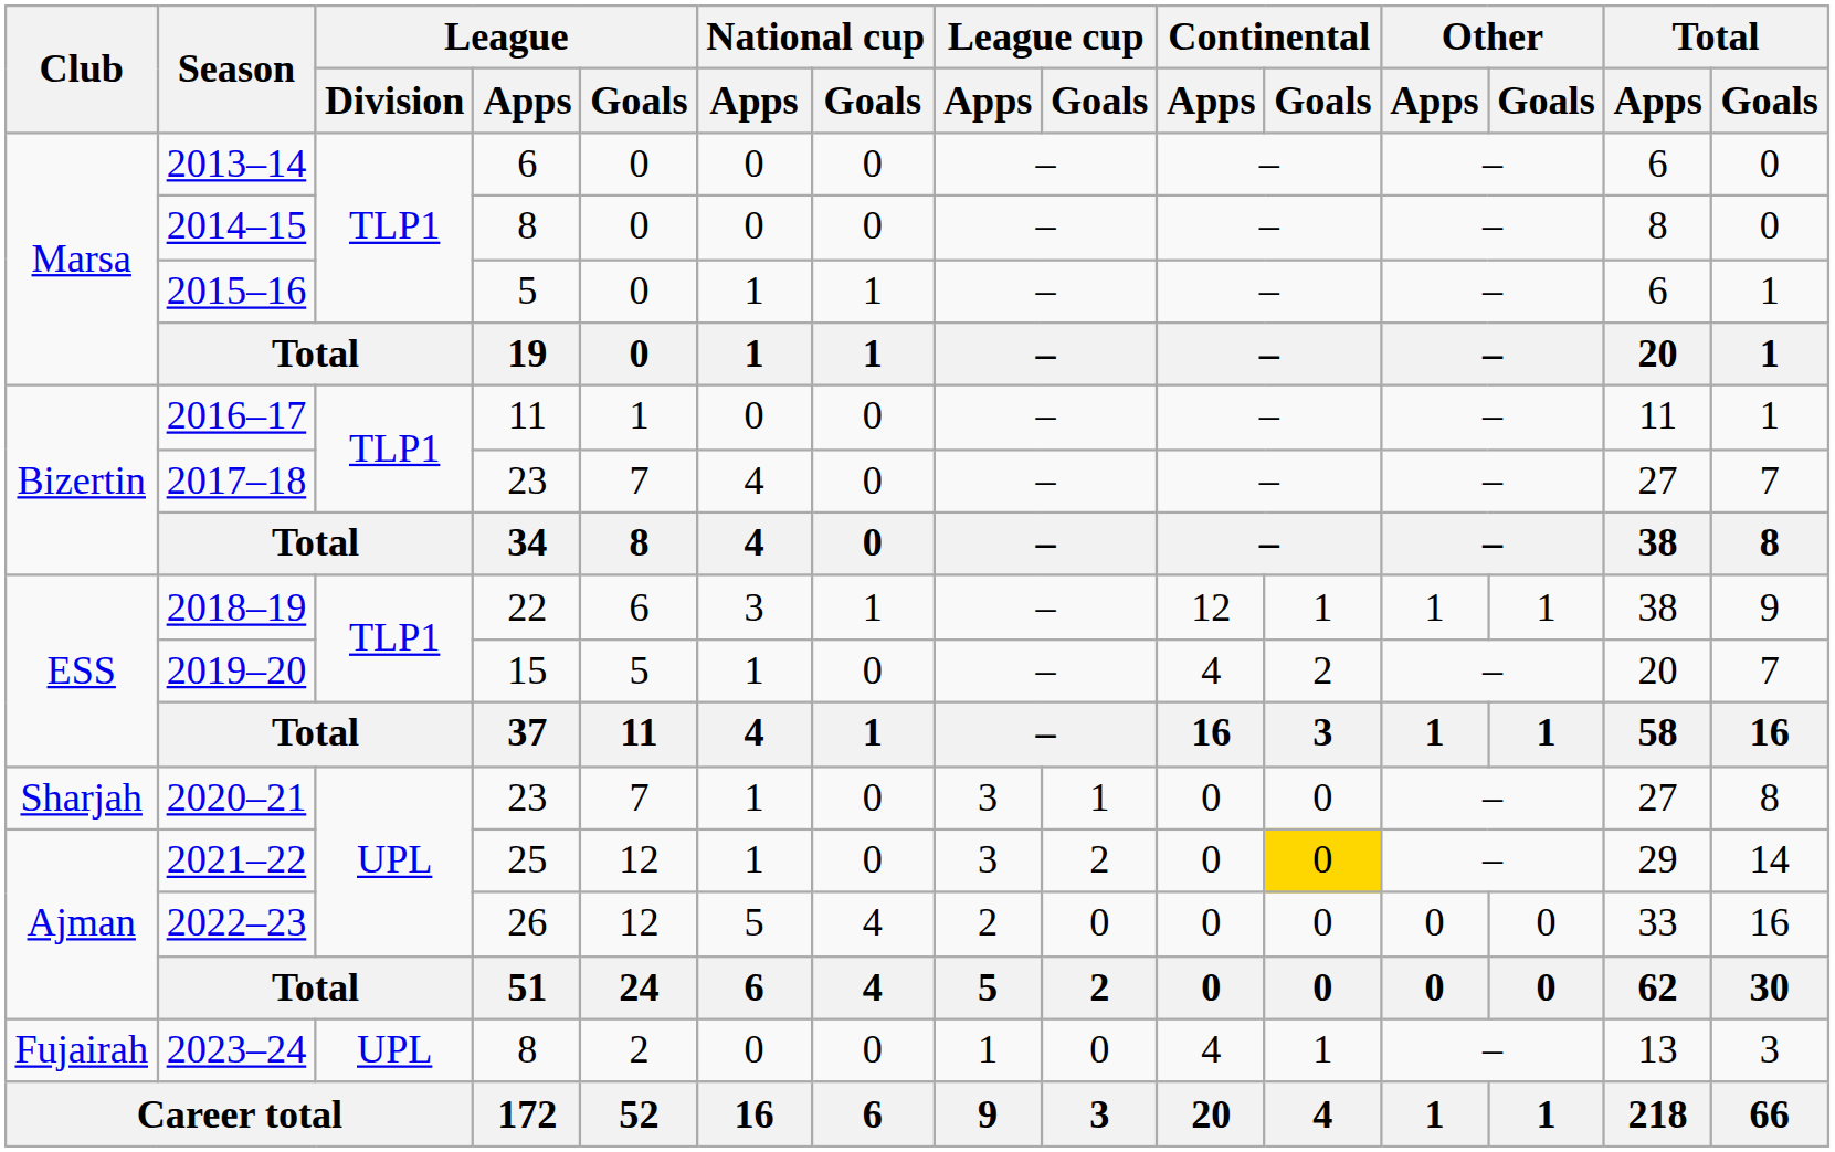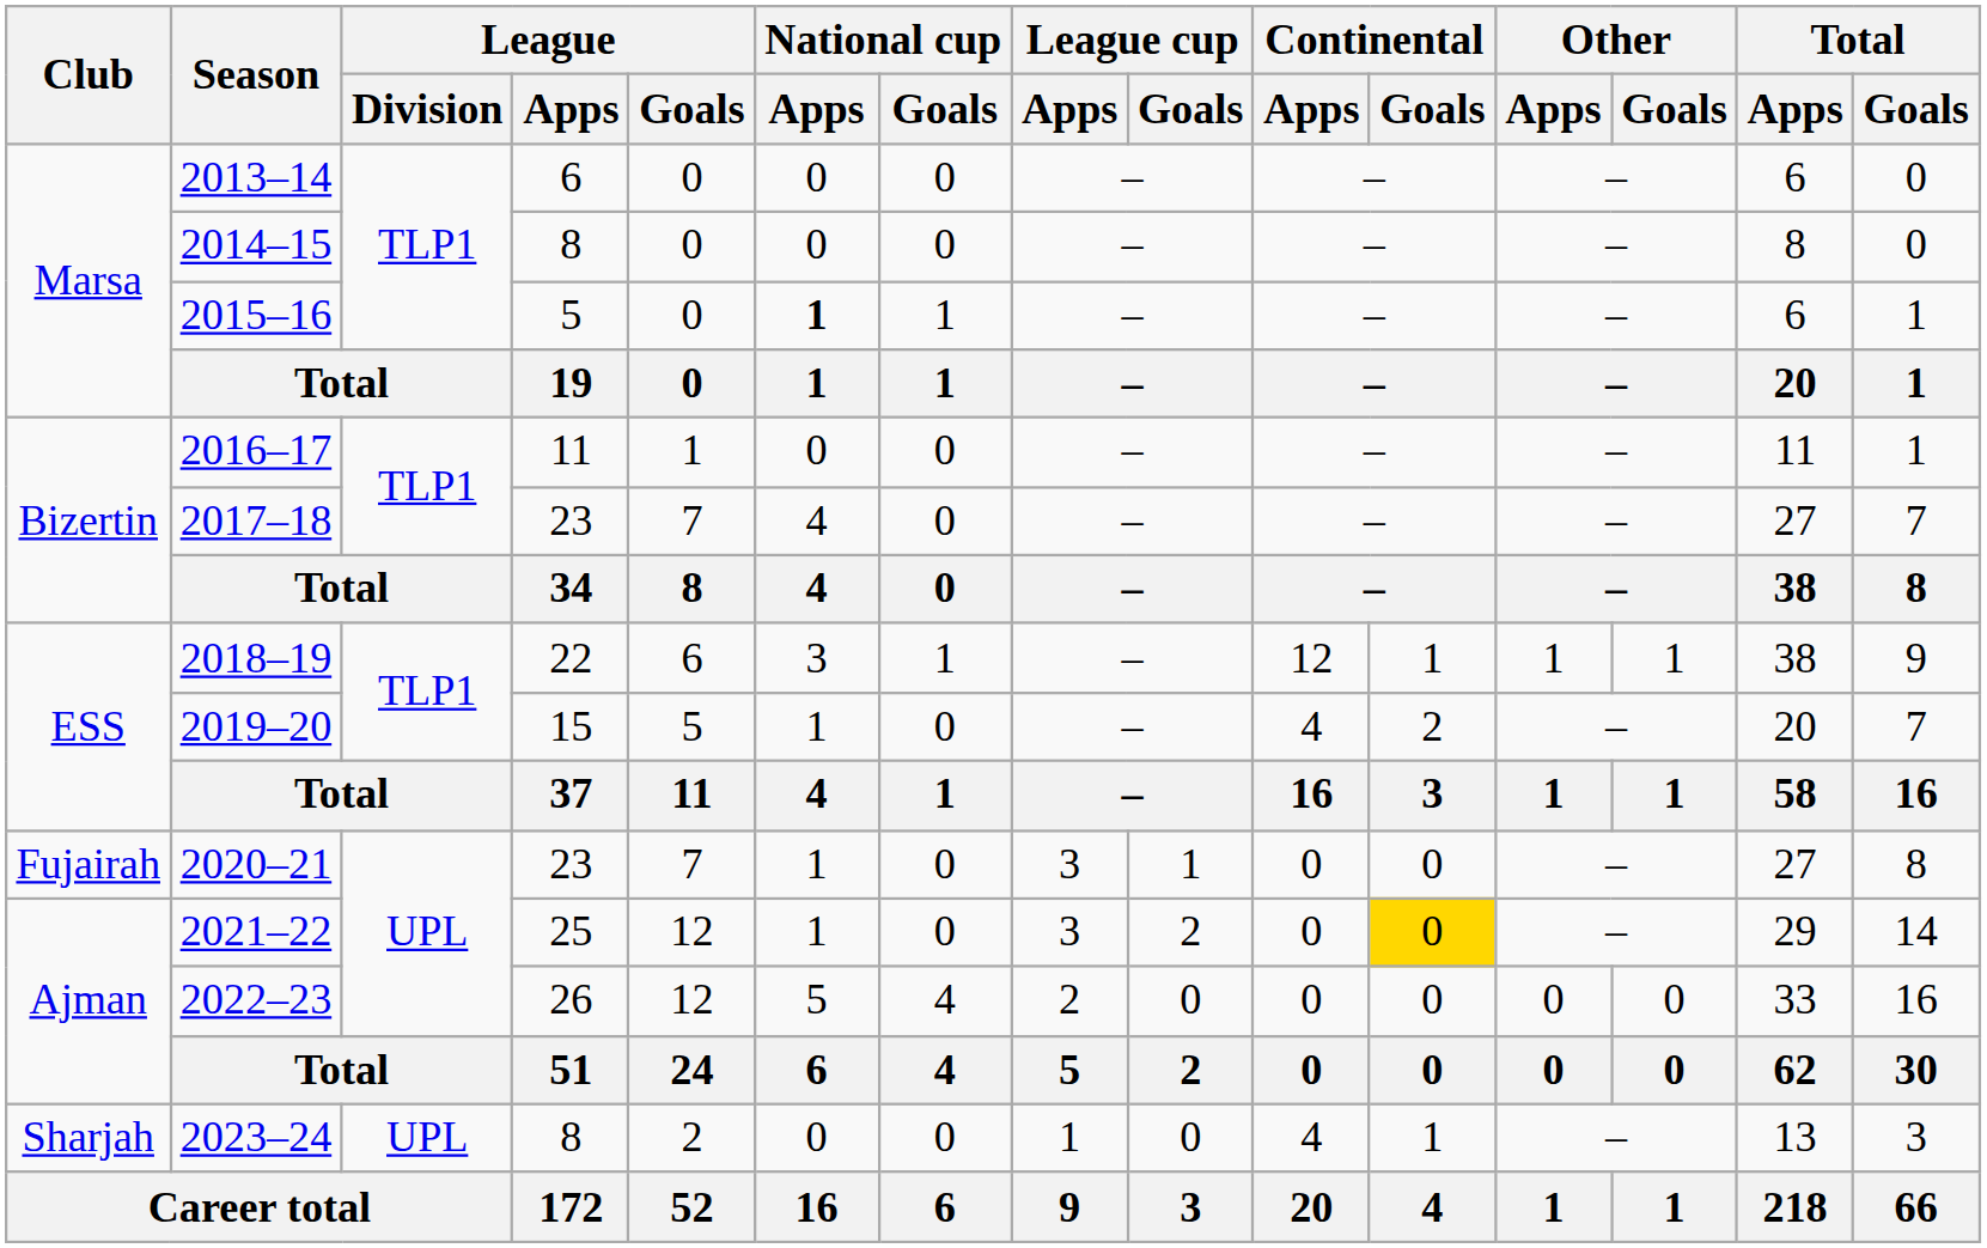 <table class="wikitable" style="text-align: center;">
 <tr>
 <th rowspan="2">Club</th>
 <th rowspan="2">Season</th>
 <th colspan="3">League</th>
 <th colspan="2">National cup</th>
 <th colspan="2">League cup</th>
 <th colspan="2">Continental</th>
 <th colspan="2">Other</th>
 <th colspan="2">Total</th>
 </tr>
 <tr>
 <th>Division</th>
 <th>Apps</th>
 <th>Goals</th>
 <th>Apps</th>
 <th>Goals</th>
 <th>Apps</th>
 <th>Goals</th>
 <th>Apps</th>
 <th>Goals</th>
 <th>Apps</th>
 <th>Goals</th>
 <th>Apps</th>
 <th>Goals</th>
 </tr>
 <tr>
 <td rowspan="4"><a href='#'>Marsa</a></td>
 <td><a href='#'>2013–14</a></td>
 <td rowspan="3"><a href='#'>TLP1</a></td>
 <td>6</td>
 <td>0</td>
 <td>0</td>
 <td>0</td>
 <td colspan="2">–</td>
 <td colspan="2">–</td>
 <td colspan="2">–</td>
 <td>6</td>
 <td>0</td>
 </tr>
 <tr>
 <td><a href='#'>2014–15</a></td>
 <td>8</td>
 <td>0</td>
 <td>0</td>
 <td>0</td>
 <td colspan="2">–</td>
 <td colspan="2">–</td>
 <td colspan="2">–</td>
 <td>8</td>
 <td>0</td>
 </tr>
 <tr>
 <td><a href='#'>2015–16</a></td>
 <td>5</td>
 <td>0</td>
-<td>1</td>
+<td><strong>1</strong></td>
 <td>1</td>
 <td colspan="2">–</td>
 <td colspan="2">–</td>
 <td colspan="2">–</td>
 <td>6</td>
 <td>1</td>
 </tr>
 <tr>
 <th colspan="2">Total</th>
 <th>19</th>
 <th>0</th>
 <th>1</th>
 <th>1</th>
 <th colspan="2">–</th>
 <th colspan="2">–</th>
 <th colspan="2">–</th>
 <th>20</th>
 <th>1</th>
 </tr>
 <tr>
 <td rowspan="3"><a href='#'>Bizertin</a></td>
 <td><a href='#'>2016–17</a></td>
 <td rowspan="2"><a href='#'>TLP1</a></td>
 <td>11</td>
 <td>1</td>
 <td>0</td>
 <td>0</td>
 <td colspan="2">–</td>
 <td colspan="2">–</td>
 <td colspan="2">–</td>
 <td>11</td>
 <td>1</td>
 </tr>
 <tr>
 <td><a href='#'>2017–18</a></td>
 <td>23</td>
 <td>7</td>
 <td>4</td>
 <td>0</td>
 <td colspan="2">–</td>
 <td colspan="2">–</td>
 <td colspan="2">–</td>
 <td>27</td>
 <td>7</td>
 </tr>
 <tr>
 <th colspan="2">Total</th>
 <th>34</th>
 <th>8</th>
 <th>4</th>
 <th>0</th>
 <th colspan="2">–</th>
 <th colspan="2">–</th>
 <th colspan="2">–</th>
 <th>38</th>
 <th>8</th>
 </tr>
 <tr>
 <td rowspan="3"><a href='#'>ESS</a></td>
 <td><a href='#'>2018–19</a></td>
 <td rowspan="2"><a href='#'>TLP1</a></td>
 <td>22</td>
 <td>6</td>
 <td>3</td>
 <td>1</td>
 <td colspan="2">–</td>
 <td>12 </td>
 <td>1</td>
 <td>1</td>
 <td>1</td>
 <td>38</td>
 <td>9</td>
 </tr>
 <tr>
 <td><a href='#'>2019–20</a></td>
 <td>15</td>
 <td>5</td>
 <td>1</td>
 <td>0</td>
 <td colspan="2">–</td>
 <td>4</td>
 <td>2</td>
 <td colspan="2">–</td>
 <td>20</td>
 <td>7</td>
 </tr>
 <tr>
 <th colspan="2">Total</th>
 <th>37</th>
 <th>11</th>
 <th>4</th>
 <th>1</th>
 <th colspan="2">–</th>
 <th>16</th>
 <th>3</th>
 <th>1</th>
 <th>1</th>
 <th>58</th>
 <th>16</th>
 </tr>
 <tr>
-<td><a href='#'>Sharjah</a></td>
+<td><a href='#'>Fujairah</a></td>
 <td><a href='#'>2020–21</a></td>
 <td rowspan="3"><a href='#'>UPL</a></td>
 <td>23</td>
 <td>7</td>
 <td>1</td>
 <td>0</td>
 <td>3</td>
 <td>1</td>
 <td>0</td>
 <td>0</td>
 <td colspan="2">–</td>
 <td>27</td>
 <td>8</td>
 </tr>
 <tr>
 <td rowspan="3"><a href='#'>Ajman</a></td>
 <td><a href='#'>2021–22</a></td>
 <td>25</td>
 <td>12</td>
 <td>1</td>
 <td>0</td>
 <td>3</td>
 <td>2</td>
 <td>0</td>
 <td style="background: gold;">0</td>
 <td colspan="2">–</td>
 <td>29</td>
 <td>14</td>
 </tr>
 <tr>
 <td><a href='#'>2022–23</a></td>
 <td>26</td>
 <td>12</td>
 <td>5</td>
 <td>4</td>
 <td>2</td>
 <td>0</td>
 <td>0</td>
 <td>0</td>
 <td>0</td>
 <td>0</td>
 <td>33</td>
 <td>16</td>
 </tr>
 <tr>
 <th colspan="2">Total</th>
 <th>51</th>
 <th>24</th>
 <th>6</th>
 <th>4</th>
 <th>5</th>
 <th>2</th>
 <th>0</th>
 <th>0</th>
 <th>0</th>
 <th>0</th>
 <th>62</th>
 <th>30</th>
 </tr>
 <tr>
-<td><a href='#'>Fujairah</a></td>
+<td><a href='#'>Sharjah</a></td>
 <td><a href='#'>2023–24</a></td>
 <td><a href='#'>UPL</a></td>
 <td>8</td>
 <td>2</td>
 <td>0</td>
 <td>0</td>
 <td>1</td>
 <td>0</td>
 <td>4</td>
 <td>1</td>
 <td colspan="2">–</td>
 <td>13</td>
 <td>3</td>
 </tr>
 <tr>
 <th colspan="3">Career total</th>
 <th>172</th>
 <th>52</th>
 <th>16</th>
 <th>6</th>
 <th>9</th>
 <th>3</th>
 <th>20</th>
 <th>4</th>
 <th>1</th>
 <th>1</th>
 <th>218</th>
 <th>66</th>
 </tr>
 </table>
